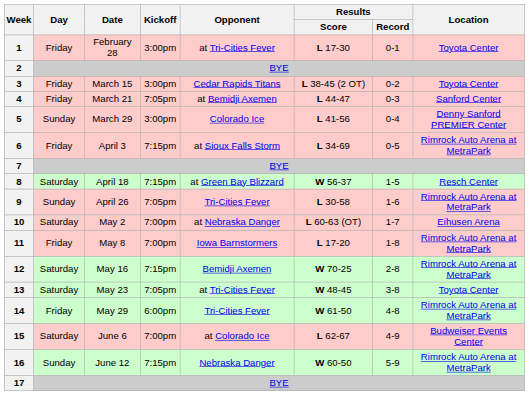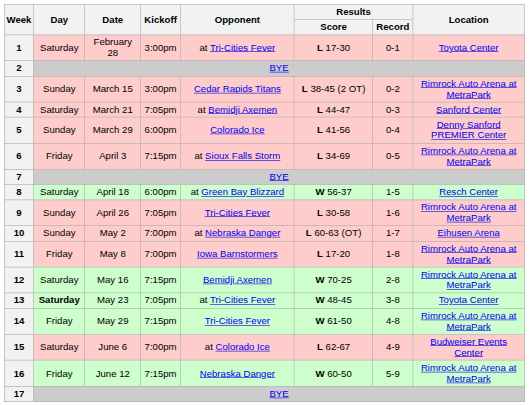 <table class="wikitable">
 <tr>
 <th rowspan="2" width="40">Week</th>
 <th rowspan="2" width="80">Day</th>
 <th rowspan="2" width="90">Date</th>
 <th rowspan="2" width="60">Kickoff</th>
 <th rowspan="2" width="200">Opponent</th>
 <th colspan="2" width="200">Results</th>
 <th rowspan="2" width="200">Location</th>
 </tr>
 <tr>
 <th width="140">Score</th>
 <th width="60">Record</th>
 </tr>
 <tr align="center" bgcolor="#FFCCCC">
 <th>1</th>
-<td>Friday</td>
+<td>Saturday</td>
 <td>February 28</td>
 <td>3:00pm</td>
 <td>at <a href='#'>Tri-Cities Fever</a></td>
 <td><strong>L</strong> 17-30</td>
 <td>0-1</td>
 <td><a href='#'>Toyota Center</a></td>
 </tr>
 <tr align="center" bgcolor="#CCCCCC">
 <th>2</th>
 <td colSpan=7><a href='#'>BYE</a></td>
 </tr>
 <tr align="center" bgcolor="#FFCCCC">
 <th>3</th>
-<td>Friday</td>
+<td>Sunday</td>
 <td>March 15</td>
 <td>3:00pm</td>
 <td><a href='#'>Cedar Rapids Titans</a></td>
 <td><strong>L</strong> 38-45 (2 OT)</td>
 <td>0-2</td>
-<td><a href='#'>Toyota Center</a></td>
+<td><a href='#'>Rimrock Auto Arena at MetraPark</a></td>
 </tr>
 <tr align="center" bgcolor="#FFCCCC">
 <th>4</th>
-<td>Friday</td>
+<td>Saturday</td>
 <td>March 21</td>
 <td>7:05pm</td>
 <td>at <a href='#'>Bemidji Axemen</a></td>
 <td><strong>L</strong> 44-47</td>
 <td>0-3</td>
 <td><a href='#'>Sanford Center</a></td>
 </tr>
 <tr align="center" bgcolor="#FFCCCC">
 <th>5</th>
 <td>Sunday</td>
 <td>March 29</td>
-<td>3:00pm</td>
+<td>6:00pm</td>
 <td><a href='#'>Colorado Ice</a></td>
 <td><strong>L</strong> 41-56</td>
 <td>0-4</td>
 <td><a href='#'>Denny Sanford PREMIER Center</a></td>
 </tr>
 <tr align="center" bgcolor="#FFCCCC">
 <th>6</th>
 <td>Friday</td>
 <td>April 3</td>
 <td>7:15pm</td>
 <td>at <a href='#'>Sioux Falls Storm</a></td>
 <td><strong>L</strong> 34-69</td>
 <td>0-5</td>
 <td><a href='#'>Rimrock Auto Arena at MetraPark</a></td>
 </tr>
 <tr align="center" bgcolor="#CCCCCC">
 <th>7</th>
 <td colSpan=7><a href='#'>BYE</a></td>
 </tr>
 <tr align="center" bgcolor="#CCFFCC">
 <th>8</th>
 <td>Saturday</td>
 <td>April 18</td>
-<td>7:15pm</td>
+<td>6:00pm</td>
 <td>at <a href='#'>Green Bay Blizzard</a></td>
 <td><strong>W</strong> 56-37</td>
 <td>1-5</td>
 <td><a href='#'>Resch Center</a></td>
 </tr>
 <tr align="center" bgcolor="#FFCCCC">
 <th>9</th>
 <td>Sunday</td>
 <td>April 26</td>
 <td>7:05pm</td>
 <td><a href='#'>Tri-Cities Fever</a></td>
 <td><strong>L</strong> 30-58</td>
 <td>1-6</td>
 <td><a href='#'>Rimrock Auto Arena at MetraPark</a></td>
 </tr>
 <tr align="center" bgcolor="#FFCCCC">
 <th>10</th>
-<td>Saturday</td>
+<td>Sunday</td>
 <td>May 2</td>
 <td>7:00pm</td>
 <td>at <a href='#'>Nebraska Danger</a></td>
 <td><strong>L</strong> 60-63 (OT)</td>
 <td>1-7</td>
 <td><a href='#'>Eihusen Arena</a></td>
 </tr>
 <tr align="center" bgcolor="#FFCCCC">
 <th>11</th>
 <td>Friday</td>
 <td>May 8</td>
 <td>7:00pm</td>
 <td><a href='#'>Iowa Barnstormers</a></td>
 <td><strong>L</strong> 17-20</td>
 <td>1-8</td>
 <td><a href='#'>Rimrock Auto Arena at MetraPark</a></td>
 </tr>
 <tr align="center" bgcolor="#CCFFCC">
 <th>12</th>
 <td>Saturday</td>
 <td>May 16</td>
 <td>7:15pm</td>
 <td><a href='#'>Bemidji Axemen</a></td>
 <td><strong>W</strong> 70-25</td>
 <td>2-8</td>
 <td><a href='#'>Rimrock Auto Arena at MetraPark</a></td>
 </tr>
 <tr align="center" bgcolor="#CCFFCC">
 <th>13</th>
-<td>Saturday</td>
+<td><strong>Saturday</strong></td>
 <td>May 23</td>
 <td>7:05pm</td>
 <td>at <a href='#'>Tri-Cities Fever</a></td>
 <td><strong>W</strong> 48-45</td>
 <td>3-8</td>
 <td><a href='#'>Toyota Center</a></td>
 </tr>
 <tr align="center" bgcolor="#CCFFCC">
 <th>14</th>
 <td>Friday</td>
 <td>May 29</td>
-<td>6:00pm</td>
+<td>7:15pm</td>
 <td><a href='#'>Tri-Cities Fever</a></td>
 <td><strong>W</strong> 61-50</td>
 <td>4-8</td>
 <td><a href='#'>Rimrock Auto Arena at MetraPark</a></td>
 </tr>
 <tr align="center" bgcolor="#FFCCCC">
 <th>15</th>
 <td>Saturday</td>
 <td>June 6</td>
 <td>7:00pm</td>
 <td>at <a href='#'>Colorado Ice</a></td>
 <td><strong>L</strong> 62-67</td>
 <td>4-9</td>
 <td><a href='#'>Budweiser Events Center</a></td>
 </tr>
 <tr align="center" bgcolor="#CCFFCC">
 <th>16</th>
-<td>Sunday</td>
+<td>Friday</td>
 <td>June 12</td>
 <td>7:15pm</td>
 <td><a href='#'>Nebraska Danger</a></td>
 <td><strong>W</strong> 60-50</td>
 <td>5-9</td>
 <td><a href='#'>Rimrock Auto Arena at MetraPark</a></td>
 </tr>
 <tr align="center" bgcolor="#CCCCCC">
 <th>17</th>
 <td colSpan=7><a href='#'>BYE</a></td>
 </tr>
 </table>
